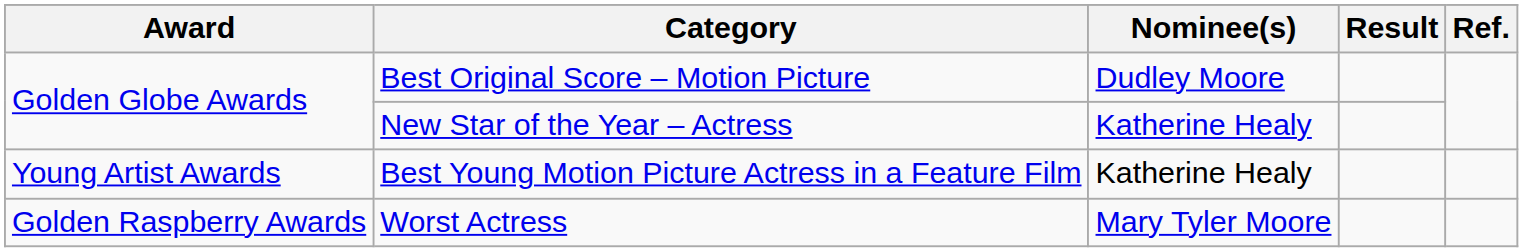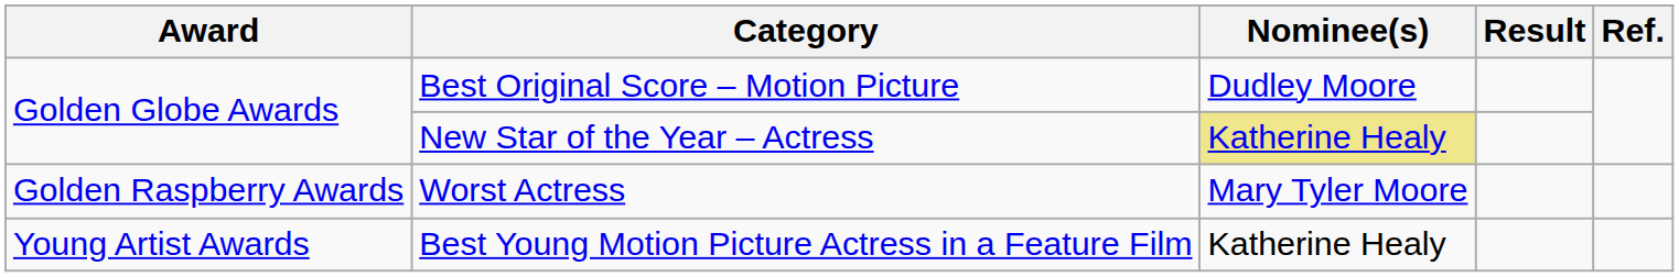 <table class="wikitable">
 <tr>
 <th>Award</th>
 <th>Category</th>
 <th>Nominee(s)</th>
 <th>Result</th>
 <th>Ref.</th>
 </tr>
 <tr>
 <td rowspan="2"><a href='#'>Golden Globe Awards</a></td>
 <td><a href='#'>Best Original Score – Motion Picture</a></td>
 <td><a href='#'>Dudley Moore</a></td>
 <td></td>
 <td align="center" rowspan="2"></td>
 </tr>
 <tr>
 <td><a href='#'>New Star of the Year – Actress</a></td>
-<td><a href='#'>Katherine Healy</a></td>
+<td style="background: khaki;"><a href='#'>Katherine Healy</a></td>
 <td></td>
+</tr>
+<tr>
+<td><a href='#'>Golden Raspberry Awards</a></td>
+<td><a href='#'>Worst Actress</a></td>
+<td><a href='#'>Mary Tyler Moore</a></td>
+<td></td>
+<td align="center"></td>
 </tr>
 <tr>
 <td><a href='#'>Young Artist Awards</a></td>
 <td><a href='#'>Best Young Motion Picture Actress in a Feature Film</a></td>
 <td>Katherine Healy</td>
 <td></td>
 <td align="center"></td>
 </tr>
-<tr>
-<td><a href='#'>Golden Raspberry Awards</a></td>
-<td><a href='#'>Worst Actress</a></td>
-<td><a href='#'>Mary Tyler Moore</a></td>
-<td></td>
-<td align="center"></td>
-</tr>
 </table>
